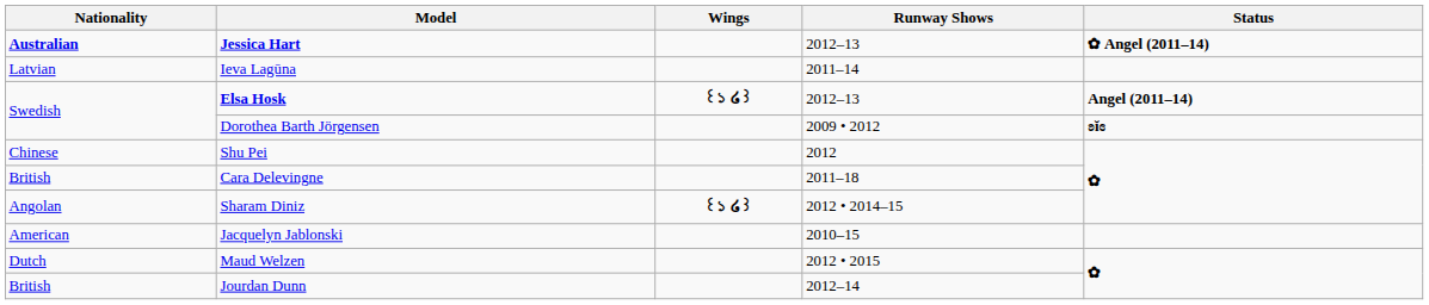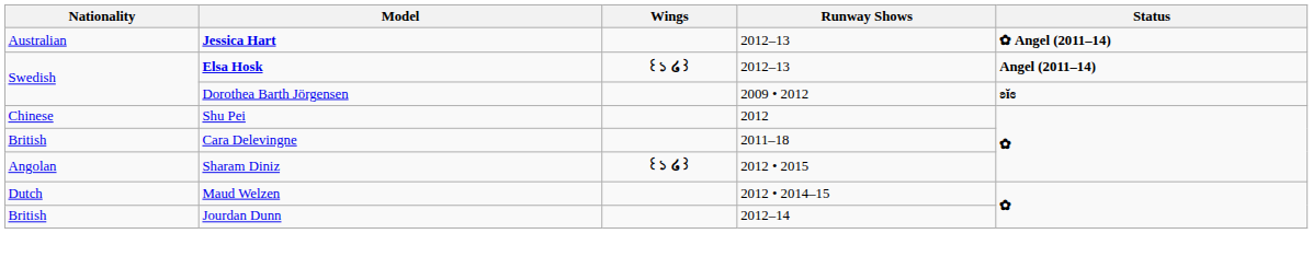 <table class="sortable wikitable"  style="font-size:85%; width:100%;">
 <tr>
 <th style="text-align:center;">Nationality</th>
 <th style="text-align:center;">Model</th>
 <th style="text-align:center;">Wings</th>
 <th style="text-align:center;">Runway Shows</th>
 <th style="text-align:center;">Status</th>
 </tr>
 <tr>
-<td><strong> <a href='#'>Australian</a></strong></td>
+<td> <a href='#'>Australian</a></td>
 <td><a href='#'><strong>Jessica Hart</strong></a></td>
 <td></td>
 <td>2012–13</td>
 <td><strong>✿  Angel (2011–14)</strong></td>
-</tr>
-<tr>
-<td> <a href='#'>Latvian</a></td>
-<td><a href='#'>Ieva Lagūna</a></td>
-<td></td>
-<td>2011–14</td>
-<td></td>
 </tr>
 <tr>
 <td rowspan="2"> <a href='#'>Swedish</a></td>
 <td><strong><a href='#'>Elsa Hosk</a></strong></td>
 <td align="center"><strong>꒰১ ໒꒱</strong></td>
 <td>2012–13</td>
 <td><strong> Angel (2011–14)</strong></td>
 </tr>
 <tr>
 <td><a href='#'>Dorothea Barth Jörgensen</a></td>
 <td></td>
 <td>2009 • 2012</td>
 <td><strong>ʚĭɞ</strong></td>
 </tr>
 <tr>
 <td> <a href='#'>Chinese</a></td>
 <td><a href='#'>Shu Pei</a></td>
 <td></td>
 <td>2012</td>
 <td rowspan="3"><strong>✿</strong></td>
 </tr>
 <tr>
 <td> <a href='#'>British</a></td>
 <td><a href='#'>Cara Delevingne</a></td>
 <td></td>
 <td>2011–18</td>
 </tr>
 <tr>
 <td> <a href='#'>Angolan</a></td>
 <td><a href='#'>Sharam Diniz</a></td>
 <td align="center"><strong>꒰১ ໒꒱</strong></td>
-<td>2012 • 2014–15</td>
-</tr>
-<tr>
-<td> <a href='#'>American</a></td>
-<td><a href='#'>Jacquelyn Jablonski</a></td>
-<td></td>
-<td>2010–15</td>
-<td></td>
+<td>2012 • 2015</td>
 </tr>
 <tr>
 <td> <a href='#'>Dutch</a></td>
 <td><a href='#'>Maud Welzen</a></td>
 <td></td>
-<td>2012 • 2015</td>
+<td>2012 • 2014–15</td>
 <td rowspan="2"><strong>✿</strong></td>
 </tr>
 <tr>
 <td> <a href='#'>British</a></td>
 <td><a href='#'>Jourdan Dunn</a></td>
 <td></td>
 <td>2012–14</td>
 </tr>
 </table>
